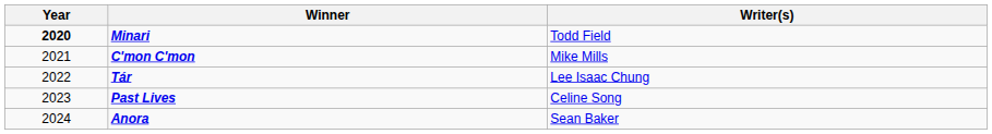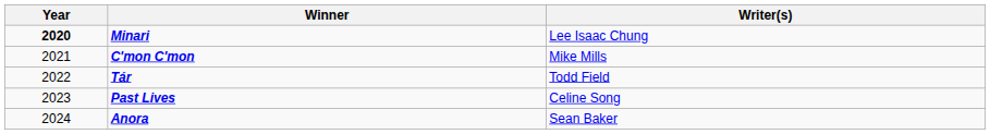 <table class="wikitable" width="95%" cellpadding="5">
 <tr>
 <th width="100"><strong>Year</strong></th>
 <th width="450"><strong>Winner</strong></th>
 <th width="450"><strong>Writer(s)</strong></th>
 </tr>
 <tr>
 <td style="text-align:center;"><strong>2020</strong></td>
 <td><strong><em><a href='#'>Minari</a></em></strong></td>
-<td><a href='#'>Todd Field</a></td>
+<td><a href='#'>Lee Isaac Chung</a></td>
 </tr>
 <tr>
 <td style="text-align:center;">2021</td>
 <td><strong><em><a href='#'>C'mon C'mon</a></em></strong></td>
 <td><a href='#'>Mike Mills</a></td>
 </tr>
 <tr>
 <td style="text-align:center;">2022</td>
 <td><strong><em><a href='#'>Tár</a></em></strong></td>
-<td><a href='#'>Lee Isaac Chung</a></td>
+<td><a href='#'>Todd Field</a></td>
 </tr>
 <tr>
 <td style="text-align:center;">2023</td>
 <td><strong><em><a href='#'>Past Lives</a></em></strong></td>
 <td><a href='#'>Celine Song</a></td>
 </tr>
 <tr>
 <td style="text-align:center;">2024</td>
 <td><strong><em><a href='#'>Anora</a></em></strong></td>
 <td><a href='#'>Sean Baker</a></td>
 </tr>
 </table>
